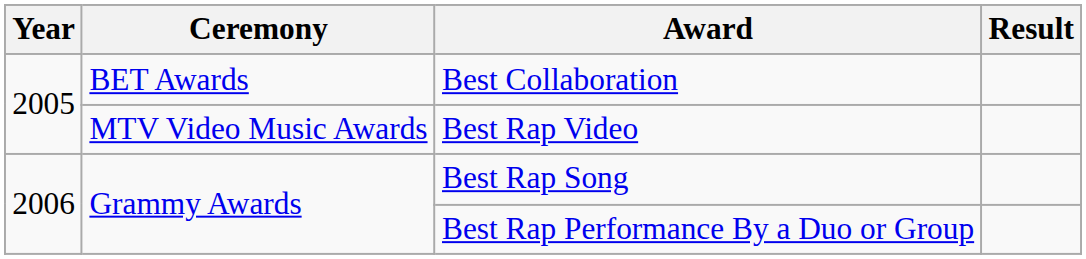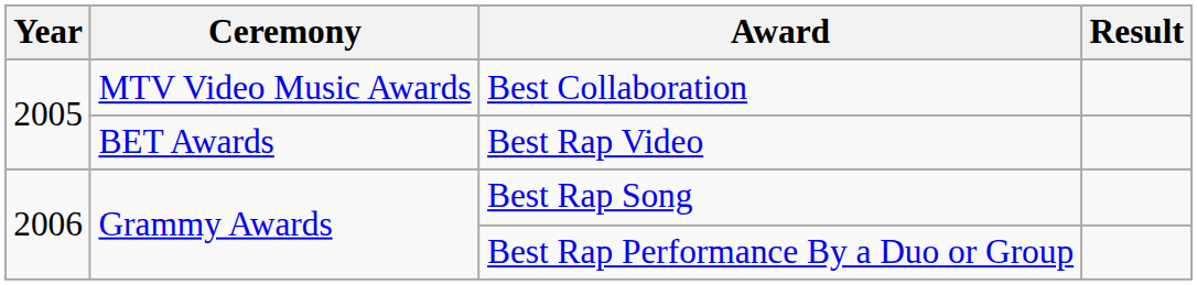 <table class="wikitable">
 <tr>
 <th>Year</th>
 <th>Ceremony</th>
 <th>Award</th>
 <th>Result</th>
 </tr>
 <tr>
 <td rowspan="2">2005</td>
-<td><a href='#'>BET Awards</a></td>
+<td><a href='#'>MTV Video Music Awards</a></td>
 <td><a href='#'>Best Collaboration</a></td>
 <td></td>
 </tr>
 <tr>
-<td><a href='#'>MTV Video Music Awards</a></td>
+<td><a href='#'>BET Awards</a></td>
 <td><a href='#'>Best Rap Video</a></td>
 <td></td>
 </tr>
 <tr>
 <td rowspan="2">2006</td>
 <td rowspan="2"><a href='#'>Grammy Awards</a></td>
 <td><a href='#'>Best Rap Song</a></td>
 <td></td>
 </tr>
 <tr>
 <td><a href='#'>Best Rap Performance By a Duo or Group</a></td>
 <td></td>
 </tr>
 </table>
